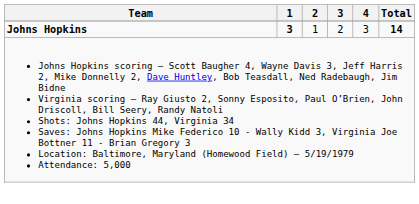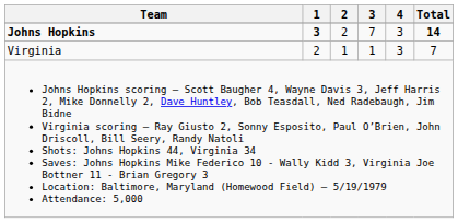 <table class="wikitable" style="text-align:center; max-width:40em">
 <tr>
 <th>Team</th>
 <th style="width:2em">1</th>
 <th style="width:2em">2</th>
 <th style="width:2em">3</th>
 <th style="width:2em">4</th>
 <th style="width:2em">Total</th>
 </tr>
 <tr>
 </tr>
 <tr>
 <td style="text-align:left"><strong>Johns Hopkins</strong></td>
 <td><strong>3</strong></td>
-<td>1</td>
 <td>2</td>
+<td>7</td>
 <td>3</td>
 <td><strong>14</strong></td>
+</tr>
+<tr>
+<td style="text-align:left">Virginia</td>
+<td>2</td>
+<td>1</td>
+<td>1</td>
+<td>3</td>
+<td>7</td>
 </tr>
 <tr>
 <td colspan=6 style="text-align:left; font-size:88%;"><br><ul><li>Johns Hopkins scoring – Scott Baugher 4, Wayne Davis 3, Jeff Harris 2, Mike Donnelly 2, <a href='#'>Dave Huntley</a>, Bob Teasdall, Ned Radebaugh, Jim Bidne</li><li>Virginia scoring – Ray Giusto 2, Sonny Esposito, Paul O’Brien, John Driscoll, Bill Seery, Randy Natoli</li><li>Shots: Johns Hopkins 44, Virginia 34</li><li>Saves: Johns Hopkins Mike Federico 10 - Wally Kidd 3, Virginia Joe Bottner 11 - Brian Gregory 3</li><li>Location: Baltimore, Maryland (Homewood Field) – 5/19/1979</li><li>Attendance: 5,000</li></ul></td>
 </tr>
 </table>
